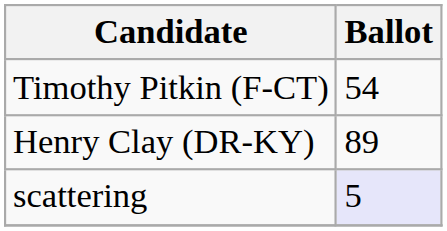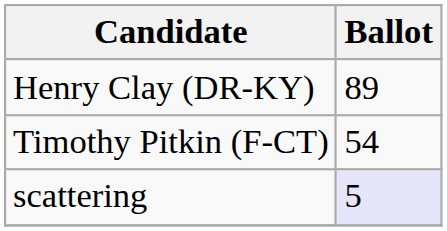 <table class="wikitable">
 <tr valign=bottom>
 <th>Candidate</th>
 <th>Ballot</th>
 </tr>
 <tr>
+<td>Henry Clay (DR-KY)</td>
+<td>89</td>
+</tr>
+<tr>
 <td>Timothy Pitkin (F-CT)</td>
 <td>54</td>
-</tr>
-<tr>
-<td>Henry Clay (DR-KY)</td>
-<td>89</td>
 </tr>
 <tr>
 <td>scattering</td>
 <td style="background: lavender;">5</td>
 </tr>
 <tr>
 </tr>
 </table>
